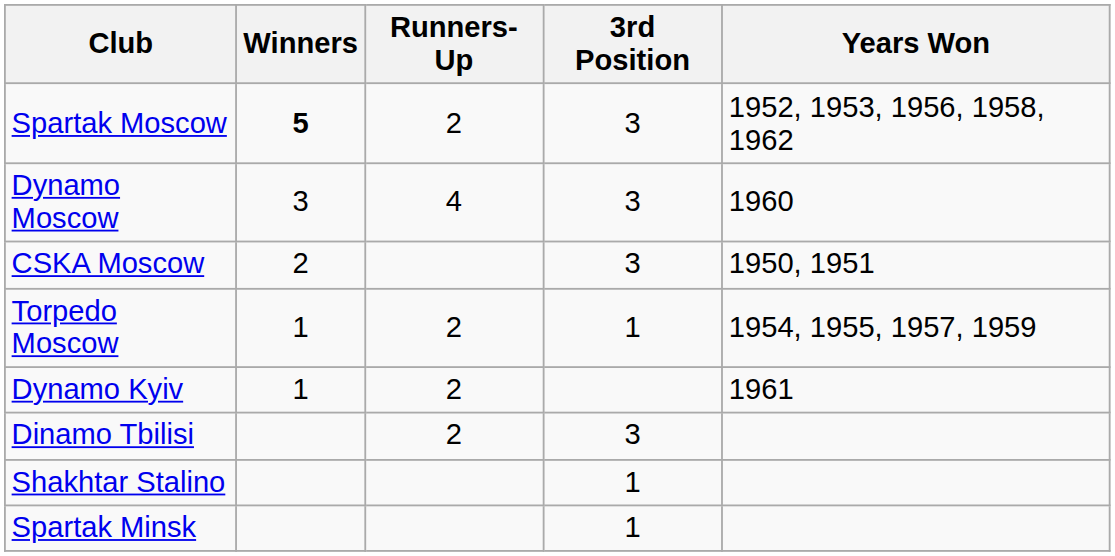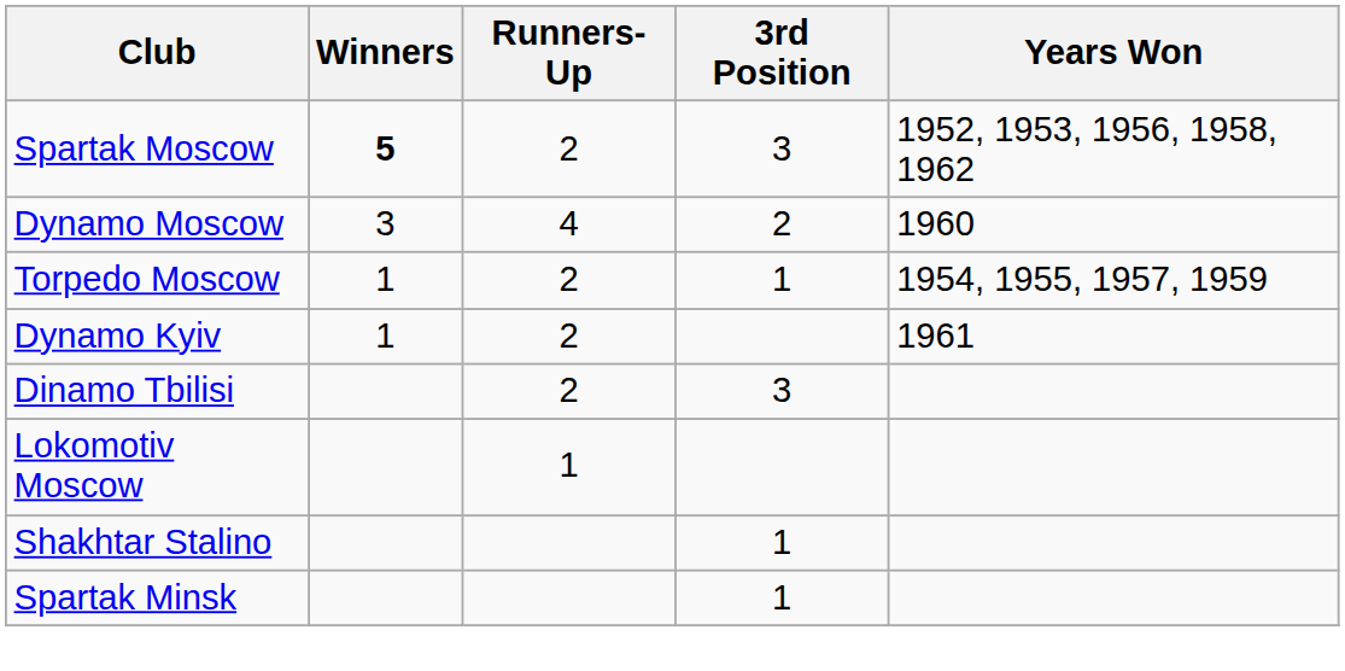 <table class="sortable plainrowheaders wikitable">
 <tr>
 <th>Club</th>
 <th>Winners</th>
 <th>Runners-Up</th>
 <th>3rd Position</th>
 <th>Years Won</th>
 </tr>
 <tr>
 <td><a href='#'>Spartak Moscow</a></td>
 <td align=center><strong>5</strong></td>
 <td align=center>2</td>
 <td align=center>3</td>
 <td align=left>1952, 1953, 1956, 1958, 1962</td>
 </tr>
 <tr>
 <td><a href='#'>Dynamo Moscow</a></td>
 <td align=center>3</td>
 <td align=center>4</td>
-<td align=center>3</td>
+<td align=center>2</td>
 <td align=left>1960</td>
-</tr>
-<tr>
-<td><a href='#'>CSKA Moscow</a></td>
-<td align=center>2</td>
-<td align=center></td>
-<td align=center>3</td>
-<td align=left>1950, 1951</td>
 </tr>
 <tr>
 <td><a href='#'>Torpedo Moscow</a></td>
 <td align=center>1</td>
 <td align=center>2</td>
 <td align=center>1</td>
 <td align=left>1954, 1955, 1957, 1959</td>
 </tr>
 <tr>
 <td><a href='#'>Dynamo Kyiv</a></td>
 <td align=center>1</td>
 <td align=center>2</td>
 <td align=center></td>
 <td align=left>1961</td>
 </tr>
 <tr>
 <td><a href='#'>Dinamo Tbilisi</a></td>
 <td align=center></td>
 <td align=center>2</td>
 <td align=center>3</td>
 <td align=left></td>
 </tr>
 <tr>
+<td><a href='#'>Lokomotiv Moscow</a></td>
+<td align=center></td>
+<td align=center>1</td>
+<td align=center></td>
+<td align=left></td>
+</tr>
+<tr>
 <td><a href='#'>Shakhtar Stalino</a></td>
 <td align=center></td>
 <td align=center></td>
 <td align=center>1</td>
 <td align=left></td>
 </tr>
 <tr>
 <td><a href='#'>Spartak Minsk</a></td>
 <td align=center></td>
 <td align=center></td>
 <td align=center>1</td>
 <td align=left></td>
 </tr>
 </table>
